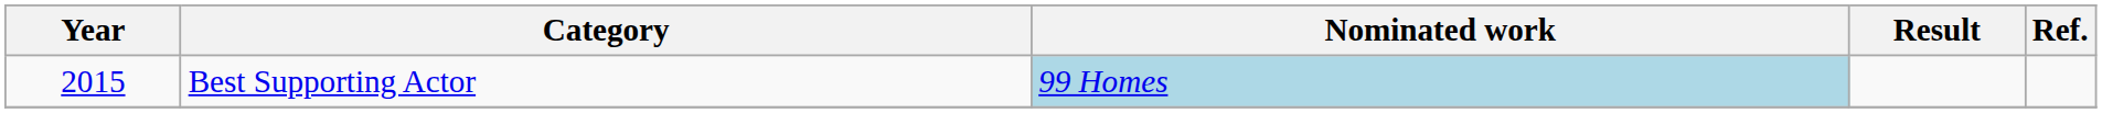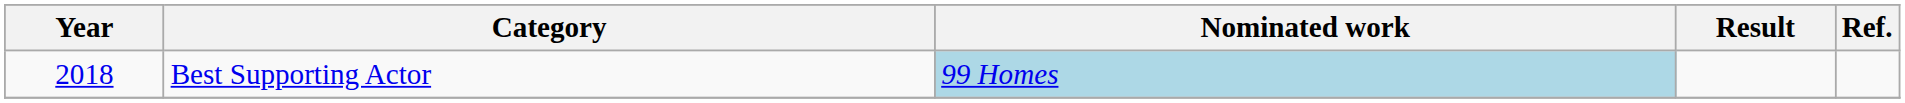 <table class=wikitable>
 <tr>
 <th scope="col" style="width:5em;">Year</th>
 <th scope="col" style="width:26em;">Category</th>
 <th scope="col" style="width:25em;">Nominated work</th>
 <th scope="col" style="width:5em;">Result</th>
 <th>Ref.</th>
 </tr>
 <tr>
-<td style="text-align:center;"><a href='#'>2015</a></td>
+<td style="text-align:center;"><a href='#'>2018</a></td>
 <td><a href='#'>Best Supporting Actor</a></td>
 <td style="background: lightblue;"><em><a href='#'>99 Homes</a></em></td>
 <td></td>
 <td></td>
 </tr>
 <tr>
 </tr>
 </table>
